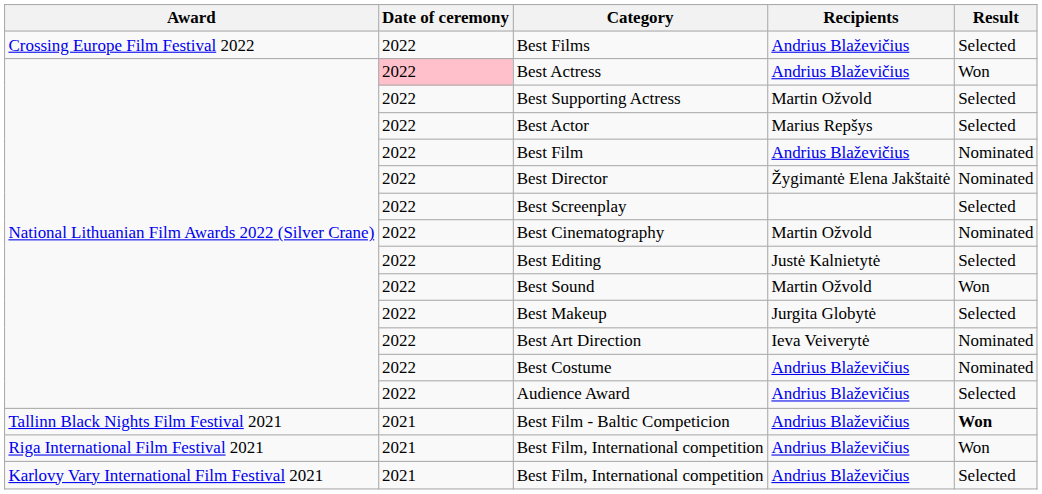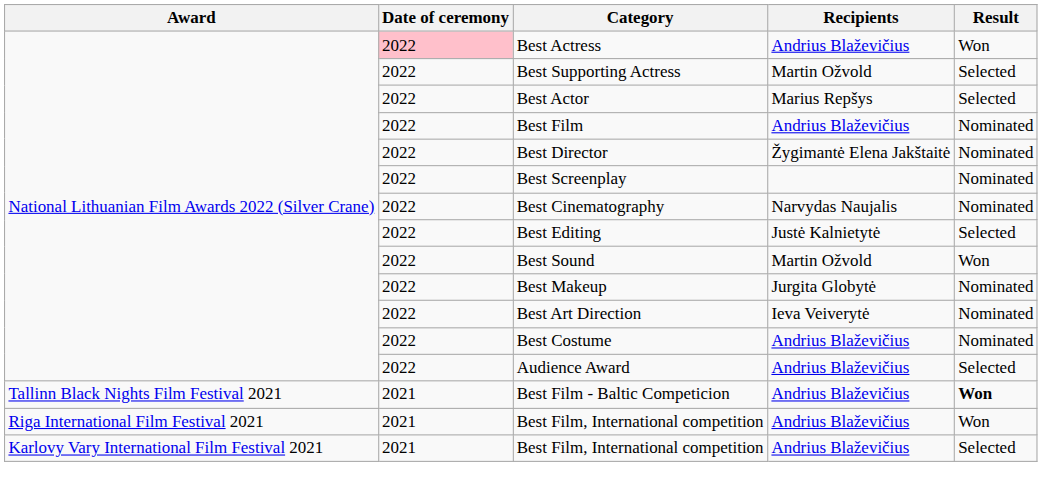 <table class="wikitable sortable">
 <tr>
 <th>Award</th>
 <th>Date of ceremony</th>
 <th>Category</th>
 <th>Recipients</th>
 <th>Result</th>
-</tr>
-<tr>
-<td><a href='#'>Crossing Europe Film Festival</a> 2022</td>
-<td>2022</td>
-<td>Best Films</td>
-<td><a href='#'>Andrius Blaževičius</a></td>
-<td>Selected</td>
 </tr>
 <tr>
 <td rowspan="13"><a href='#'>National Lithuanian Film Awards 2022 (Silver Crane)</a></td>
 <td style="background: pink;">2022</td>
 <td>Best Actress</td>
 <td><a href='#'>Andrius Blaževičius</a></td>
 <td>Won</td>
 </tr>
 <tr>
 <td>2022</td>
 <td>Best Supporting Actress</td>
 <td>Martin Ožvold</td>
 <td>Selected</td>
 </tr>
 <tr>
 <td>2022</td>
 <td>Best Actor</td>
 <td>Marius Repšys</td>
 <td>Selected</td>
 </tr>
 <tr>
 <td>2022</td>
 <td>Best Film</td>
 <td><a href='#'>Andrius Blaževičius</a></td>
 <td>Nominated</td>
 </tr>
 <tr>
 <td>2022</td>
 <td>Best Director</td>
 <td>Žygimantė Elena Jakštaitė</td>
 <td>Nominated</td>
 </tr>
 <tr>
 <td>2022</td>
 <td>Best Screenplay</td>
 <td></td>
-<td>Selected</td>
+<td>Nominated</td>
 </tr>
 <tr>
 <td>2022</td>
 <td>Best Cinematography</td>
-<td>Martin Ožvold</td>
+<td>Narvydas Naujalis</td>
 <td>Nominated</td>
 </tr>
 <tr>
 <td>2022</td>
 <td>Best Editing</td>
 <td>Justė Kalnietytė</td>
 <td>Selected</td>
 </tr>
 <tr>
 <td>2022</td>
 <td>Best Sound</td>
 <td>Martin Ožvold</td>
 <td>Won</td>
 </tr>
 <tr>
 <td>2022</td>
 <td>Best Makeup</td>
 <td>Jurgita Globytė</td>
-<td>Selected</td>
+<td>Nominated</td>
 </tr>
 <tr>
 <td>2022</td>
 <td>Best Art Direction</td>
 <td>Ieva Veiverytė</td>
 <td>Nominated</td>
 </tr>
 <tr>
 <td>2022</td>
 <td>Best Costume</td>
 <td><a href='#'>Andrius Blaževičius</a></td>
 <td>Nominated</td>
 </tr>
 <tr>
 <td>2022</td>
 <td>Audience Award</td>
 <td><a href='#'>Andrius Blaževičius</a></td>
 <td>Selected</td>
 </tr>
 <tr>
 <td><a href='#'>Tallinn Black Nights Film Festival</a> 2021</td>
 <td>2021</td>
 <td>Best Film - Baltic Competicion</td>
 <td><a href='#'>Andrius Blaževičius</a></td>
 <td><strong>Won</strong></td>
 </tr>
 <tr>
 <td><a href='#'>Riga International Film Festival</a>  2021</td>
 <td>2021</td>
 <td>Best Film,  International competition</td>
 <td><a href='#'>Andrius Blaževičius</a></td>
 <td>Won</td>
 </tr>
 <tr>
 <td><a href='#'>Karlovy Vary International Film Festival</a> 2021</td>
 <td>2021</td>
 <td>Best Film,  International competition</td>
 <td><a href='#'>Andrius Blaževičius</a></td>
 <td>Selected</td>
 </tr>
 </table>
